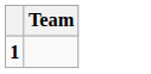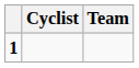 <table class="wikitable">
 <tr style="background:#ccccff;">
 <th></th>
+<th>Cyclist</th>
 <th>Team</th>
 </tr>
 <tr>
 <td><strong>1</strong></td>
 <td></td>
+<td></td>
 </tr>
 </table>
